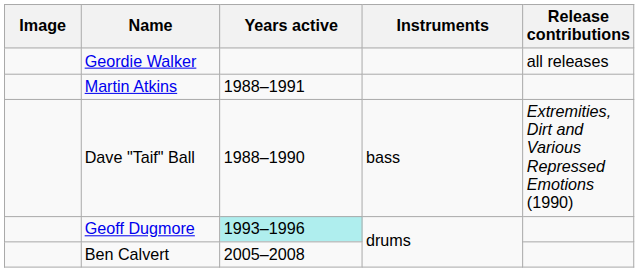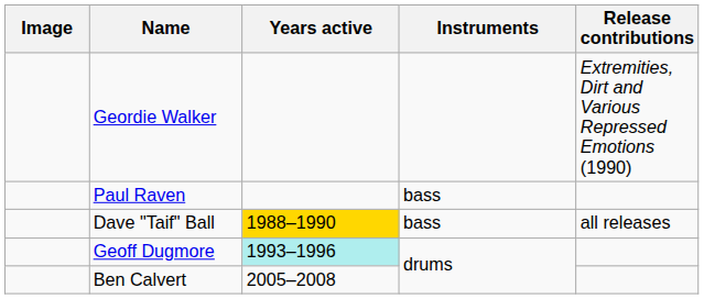 <table class="wikitable" width="100%" border="1">
 <tr>
 <th width="75">Image</th>
 <th width="150">Name</th>
 <th width="160">Years active</th>
 <th width="170">Instruments</th>
 <th>Release contributions</th>
 </tr>
 <tr>
 <td></td>
 <td><a href='#'>Geordie Walker</a></td>
 <td></td>
 <td></td>
-<td>all releases</td>
+<td><em>Extremities, Dirt and Various Repressed Emotions</em> (1990)</td>
 </tr>
 <tr>
 <td></td>
-<td><a href='#'>Martin Atkins</a></td>
-<td>1988–1991</td>
+<td><a href='#'>Paul Raven</a></td>
 <td></td>
+<td>bass</td>
 <td></td>
 </tr>
 <tr>
 <td></td>
 <td>Dave "Taif" Ball</td>
-<td>1988–1990</td>
+<td style="background: gold;">1988–1990</td>
 <td>bass</td>
-<td><em>Extremities, Dirt and Various Repressed Emotions</em> (1990)</td>
+<td>all releases</td>
 </tr>
 <tr>
 <td></td>
 <td><a href='#'>Geoff Dugmore</a></td>
 <td style="background: paleturquoise;">1993–1996</td>
 <td rowspan="2">drums</td>
 <td></td>
 </tr>
 <tr>
 <td></td>
 <td>Ben Calvert</td>
 <td>2005–2008</td>
 <td></td>
 </tr>
 </table>
